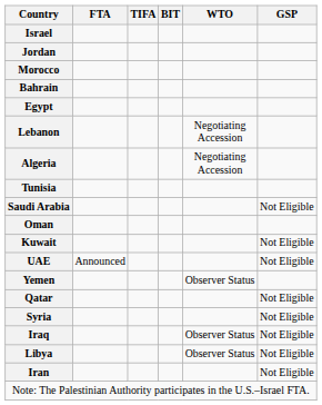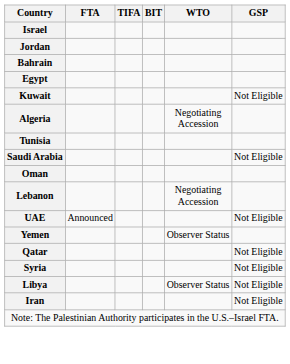 <table class="wikitable" style="font-size:smaller; text-align:center; float:right; clear:right; margin-left:1em">
 <tr>
 <th>Country</th>
 <th>FTA</th>
 <th>TIFA</th>
 <th>BIT</th>
 <th>WTO</th>
 <th>GSP</th>
 </tr>
 <tr>
 <th>Israel</th>
 <td></td>
 <td></td>
 <td></td>
 <td></td>
 <td></td>
 </tr>
 <tr>
 <th>Jordan</th>
 <td></td>
 <td></td>
 <td></td>
 <td></td>
 <td></td>
 </tr>
 <tr>
-<th>Morocco</th>
-<td></td>
-<td></td>
-<td></td>
-<td></td>
-<td></td>
-</tr>
-<tr>
 <th>Bahrain</th>
 <td></td>
 <td></td>
 <td></td>
 <td></td>
 <td></td>
 </tr>
 <tr>
 <th>Egypt</th>
 <td></td>
 <td></td>
 <td></td>
 <td></td>
 <td></td>
 </tr>
 <tr>
-<th>Lebanon</th>
+<th>Kuwait</th>
 <td></td>
 <td></td>
 <td></td>
-<td>Negotiating<br>Accession</td>
 <td></td>
+<td>Not Eligible</td>
 </tr>
 <tr>
 <th>Algeria</th>
 <td></td>
 <td></td>
 <td></td>
 <td>Negotiating<br>Accession</td>
 <td></td>
 </tr>
 <tr>
 <th>Tunisia</th>
 <td></td>
 <td></td>
 <td></td>
 <td></td>
 <td></td>
 </tr>
 <tr>
 <th>Saudi Arabia</th>
 <td></td>
 <td></td>
 <td></td>
 <td></td>
 <td>Not Eligible</td>
 </tr>
 <tr>
 <th>Oman</th>
 <td></td>
 <td></td>
 <td></td>
 <td></td>
 <td></td>
 </tr>
 <tr>
-<th>Kuwait</th>
+<th>Lebanon</th>
 <td></td>
 <td></td>
 <td></td>
+<td>Negotiating<br>Accession</td>
 <td></td>
-<td>Not Eligible</td>
 </tr>
 <tr>
 <th>UAE</th>
 <td>Announced</td>
 <td></td>
 <td></td>
 <td></td>
 <td>Not Eligible</td>
 </tr>
 <tr>
 <th>Yemen</th>
 <td></td>
 <td></td>
 <td></td>
 <td>Observer Status</td>
 <td></td>
 </tr>
 <tr>
 <th>Qatar</th>
 <td></td>
 <td></td>
 <td></td>
 <td></td>
 <td>Not Eligible</td>
 </tr>
 <tr>
 <th>Syria</th>
 <td></td>
 <td></td>
 <td></td>
 <td></td>
 <td>Not Eligible</td>
 </tr>
 <tr>
-<th>Iraq</th>
-<td></td>
-<td></td>
-<td></td>
-<td>Observer Status</td>
-<td>Not Eligible</td>
-</tr>
-<tr>
 <th>Libya</th>
 <td></td>
 <td></td>
 <td></td>
 <td>Observer Status</td>
 <td>Not Eligible</td>
 </tr>
 <tr>
 <th>Iran</th>
 <td></td>
 <td></td>
 <td></td>
 <td></td>
 <td>Not Eligible</td>
 </tr>
 <tr>
 <td colspan=6>Note: The Palestinian Authority participates in the U.S.–Israel FTA.</td>
 </tr>
 </table>
